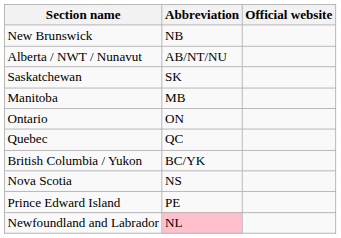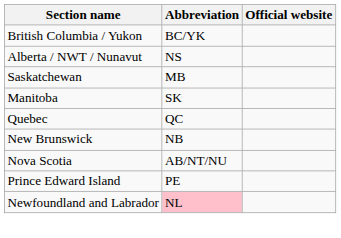 <table class="wikitable sortable">
 <tr>
 <th>Section name</th>
 <th>Abbreviation</th>
 <th>Official website</th>
 </tr>
 <tr>
-<td>New Brunswick</td>
-<td>NB</td>
+<td>British Columbia / Yukon</td>
+<td>BC/YK</td>
 <td></td>
 </tr>
 <tr>
 <td>Alberta / NWT / Nunavut</td>
-<td>AB/NT/NU</td>
+<td>NS</td>
 <td></td>
 </tr>
 <tr>
 <td>Saskatchewan</td>
-<td>SK</td>
+<td>MB</td>
 <td></td>
 </tr>
 <tr>
 <td>Manitoba</td>
-<td>MB</td>
-<td></td>
-</tr>
-<tr>
-<td>Ontario</td>
-<td>ON</td>
+<td>SK</td>
 <td></td>
 </tr>
 <tr>
 <td>Quebec</td>
 <td>QC</td>
 <td></td>
 </tr>
 <tr>
-<td>British Columbia / Yukon</td>
-<td>BC/YK</td>
+<td>New Brunswick</td>
+<td>NB</td>
 <td></td>
 </tr>
 <tr>
 <td>Nova Scotia</td>
-<td>NS</td>
+<td>AB/NT/NU</td>
 <td></td>
 </tr>
 <tr>
 <td>Prince Edward Island</td>
 <td>PE</td>
 <td></td>
 </tr>
 <tr>
 <td>Newfoundland and Labrador</td>
 <td style="background: pink;">NL</td>
 <td></td>
 </tr>
 </table>
